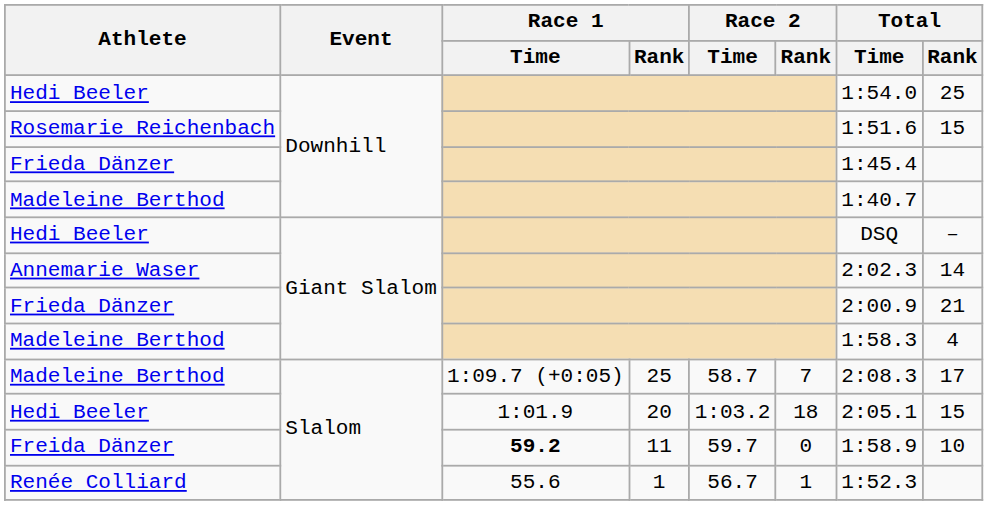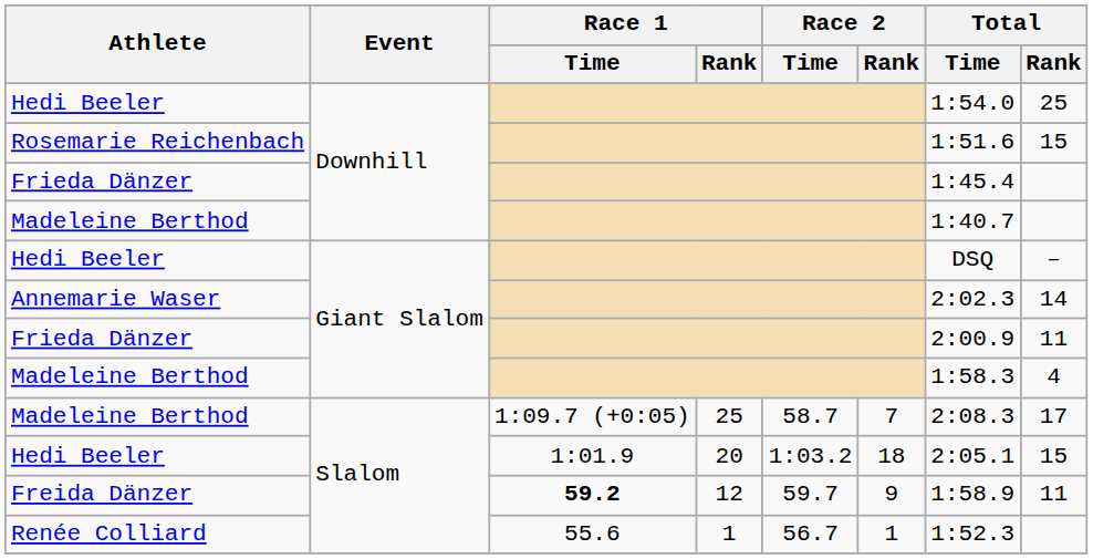 <table class="wikitable" style="font-size:90%">
 <tr>
 <th rowspan="2">Athlete</th>
 <th rowspan="2">Event</th>
 <th colspan="2">Race 1</th>
 <th colspan="2">Race 2</th>
 <th colspan="2">Total</th>
 </tr>
 <tr>
 <th>Time</th>
 <th>Rank</th>
 <th>Time</th>
 <th>Rank</th>
 <th>Time</th>
 <th>Rank</th>
 </tr>
 <tr>
 <td><a href='#'>Hedi Beeler</a></td>
 <td rowspan="4">Downhill</td>
 <td colspan="4" bgcolor="wheat"></td>
 <td align="center">1:54.0</td>
 <td align="center">25</td>
 </tr>
 <tr>
 <td><a href='#'>Rosemarie Reichenbach</a></td>
 <td colspan="4" bgcolor="wheat"></td>
 <td align="center">1:51.6</td>
 <td align="center">15</td>
 </tr>
 <tr>
 <td><a href='#'>Frieda Dänzer</a></td>
 <td colspan="4" bgcolor="wheat"></td>
 <td align="center">1:45.4</td>
 <td align="center"></td>
 </tr>
 <tr>
 <td><a href='#'>Madeleine Berthod</a></td>
 <td colspan="4" bgcolor="wheat"></td>
 <td align="center">1:40.7</td>
 <td align="center"></td>
 </tr>
 <tr>
 <td><a href='#'>Hedi Beeler</a></td>
 <td rowspan="4">Giant Slalom</td>
 <td colspan="4" bgcolor="wheat"></td>
 <td align="center">DSQ</td>
 <td align="center">–</td>
 </tr>
 <tr>
 <td><a href='#'>Annemarie Waser</a></td>
 <td colspan="4" bgcolor="wheat"></td>
 <td align="center">2:02.3</td>
 <td align="center">14</td>
 </tr>
 <tr>
 <td><a href='#'>Frieda Dänzer</a></td>
 <td colspan="4" bgcolor="wheat"></td>
 <td align="center">2:00.9</td>
-<td align="center">21</td>
+<td align="center">11</td>
 </tr>
 <tr>
 <td><a href='#'>Madeleine Berthod</a></td>
 <td colspan="4" bgcolor="wheat"></td>
 <td align="center">1:58.3</td>
 <td align="center">4</td>
 </tr>
 <tr>
 <td><a href='#'>Madeleine Berthod</a></td>
 <td rowspan="4">Slalom</td>
 <td align="center">1:09.7 (+0:05)</td>
 <td align="center">25</td>
 <td align="center">58.7</td>
 <td align="center">7</td>
 <td align="center">2:08.3</td>
 <td align="center">17</td>
 </tr>
 <tr>
 <td><a href='#'>Hedi Beeler</a></td>
 <td align="center">1:01.9</td>
 <td align="center">20</td>
 <td align="center">1:03.2</td>
 <td align="center">18</td>
 <td align="center">2:05.1</td>
 <td align="center">15</td>
 </tr>
 <tr>
 <td><a href='#'>Freida Dänzer</a></td>
 <td align="center"><strong>59.2</strong></td>
+<td align="center">12</td>
+<td align="center">59.7</td>
+<td align="center">9</td>
+<td align="center">1:58.9</td>
 <td align="center">11</td>
-<td align="center">59.7</td>
-<td align="center">0</td>
-<td align="center">1:58.9</td>
-<td align="center">10</td>
 </tr>
 <tr>
 <td><a href='#'>Renée Colliard</a></td>
 <td align="center">55.6</td>
 <td align="center">1</td>
 <td align="center">56.7</td>
 <td align="center">1</td>
 <td align="center">1:52.3</td>
 <td align="center"></td>
 </tr>
 </table>
